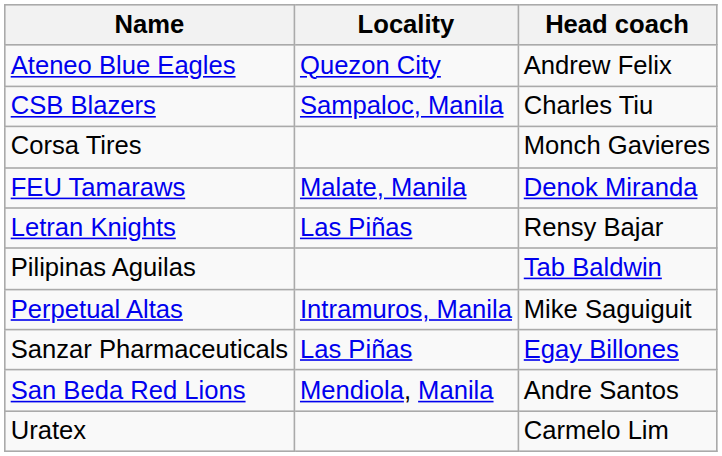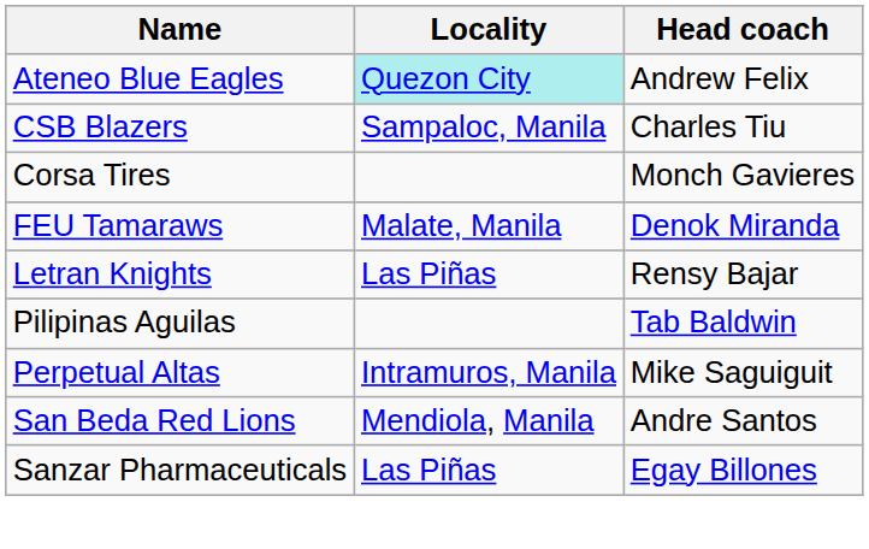 <table class="wikitable sortable">
 <tr>
 <th>Name</th>
 <th>Locality</th>
 <th>Head coach</th>
 </tr>
 <tr>
 <td><a href='#'>Ateneo Blue Eagles</a></td>
-<td><a href='#'>Quezon City</a></td>
+<td style="background: paleturquoise;"><a href='#'>Quezon City</a></td>
 <td>Andrew Felix</td>
 </tr>
 <tr>
 <td><a href='#'>CSB Blazers</a></td>
 <td><a href='#'>Sampaloc, Manila</a></td>
 <td>Charles Tiu</td>
 </tr>
 <tr>
 <td>Corsa Tires</td>
 <td></td>
 <td>Monch Gavieres</td>
 </tr>
 <tr>
 <td><a href='#'>FEU Tamaraws</a></td>
 <td><a href='#'>Malate, Manila</a></td>
 <td><a href='#'>Denok Miranda</a></td>
 </tr>
 <tr>
 <td><a href='#'>Letran Knights</a></td>
 <td><a href='#'>Las Piñas</a></td>
 <td>Rensy Bajar</td>
 </tr>
 <tr>
 <td>Pilipinas Aguilas</td>
 <td></td>
 <td><a href='#'>Tab Baldwin</a></td>
 </tr>
 <tr>
 <td><a href='#'>Perpetual Altas</a></td>
 <td><a href='#'>Intramuros, Manila</a></td>
 <td>Mike Saguiguit</td>
 </tr>
 <tr>
-<td>Sanzar Pharmaceuticals</td>
-<td><a href='#'>Las Piñas</a></td>
-<td><a href='#'>Egay Billones</a></td>
-</tr>
-<tr>
 <td><a href='#'>San Beda Red Lions</a></td>
 <td><a href='#'>Mendiola</a>, <a href='#'>Manila</a></td>
 <td>Andre Santos</td>
 </tr>
 <tr>
-<td>Uratex</td>
-<td></td>
-<td>Carmelo Lim</td>
+<td>Sanzar Pharmaceuticals</td>
+<td><a href='#'>Las Piñas</a></td>
+<td><a href='#'>Egay Billones</a></td>
 </tr>
 </table>
